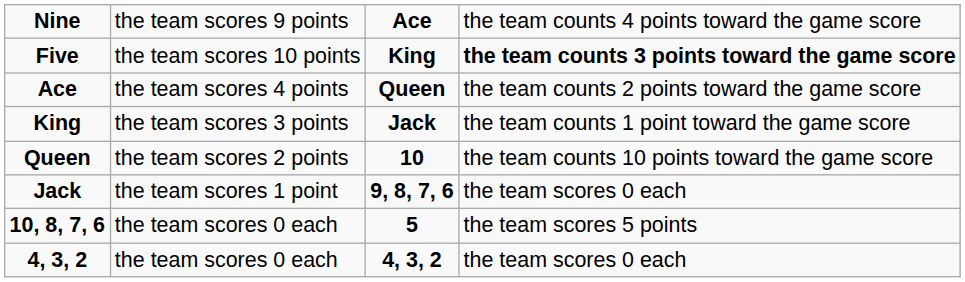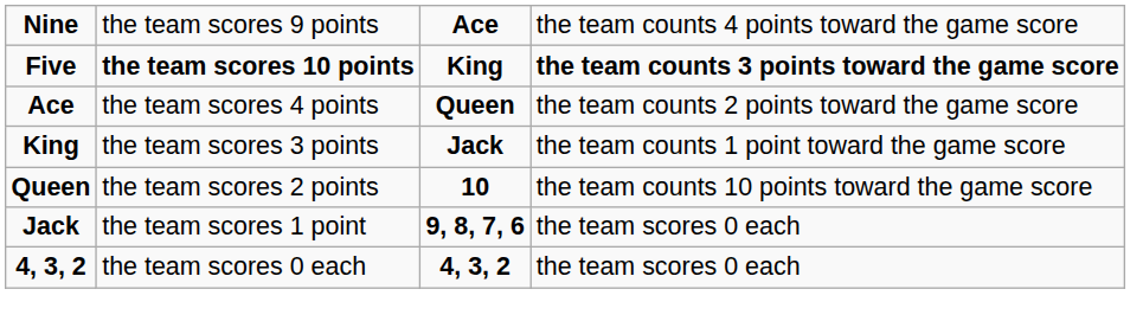 <table class="wikitable">
 <tr>
 <td align="center"><strong>Nine</strong></td>
 <td align="left">the team scores 9 points</td>
 <td align="center"><strong>Ace</strong></td>
 <td align="left">the team counts 4 points toward the game score</td>
 </tr>
 <tr ---->
 <td align="center"><strong>Five</strong></td>
-<td align="left">the team scores 10 points</td>
+<td align="left"><strong>the team scores 10 points</strong></td>
 <td align="center"><strong>King</strong></td>
 <td align="left"><strong>the team counts 3 points toward the game score</strong></td>
 </tr>
 <tr ---->
 <td align="center"><strong>Ace</strong></td>
 <td align="left">the team scores 4 points</td>
 <td align="center"><strong>Queen</strong></td>
 <td align="left">the team counts 2 points toward the game score</td>
 </tr>
 <tr ---->
 <td align="center"><strong>King</strong></td>
 <td align="left">the team scores 3 points</td>
 <td align="center"><strong>Jack</strong></td>
 <td align="left">the team counts 1 point toward the game score</td>
 </tr>
 <tr ---->
 <td align="center"><strong>Queen</strong></td>
 <td align="left">the team scores 2 points</td>
 <td align="center"><strong>10</strong></td>
 <td align="left">the team counts 10 points toward the game score</td>
 </tr>
 <tr ---->
 <td align="center"><strong>Jack</strong></td>
 <td align="left">the team scores 1 point</td>
 <td align="center"><strong>9, 8, 7, 6</strong></td>
 <td align="left">the team scores 0 each</td>
 </tr>
 <tr ---->
-<td align="center"><strong>10, 8, 7, 6</strong></td>
-<td align="left">the team scores 0 each</td>
-<td align="center"><strong>5</strong></td>
-<td align="left">the team scores 5 points</td>
-</tr>
-<tr ---->
 <td align="center"><strong>4, 3, 2</strong></td>
 <td align="left">the team scores 0 each</td>
 <td align="center"><strong>4, 3, 2</strong></td>
 <td align="left">the team scores 0 each</td>
 </tr>
 </table>
